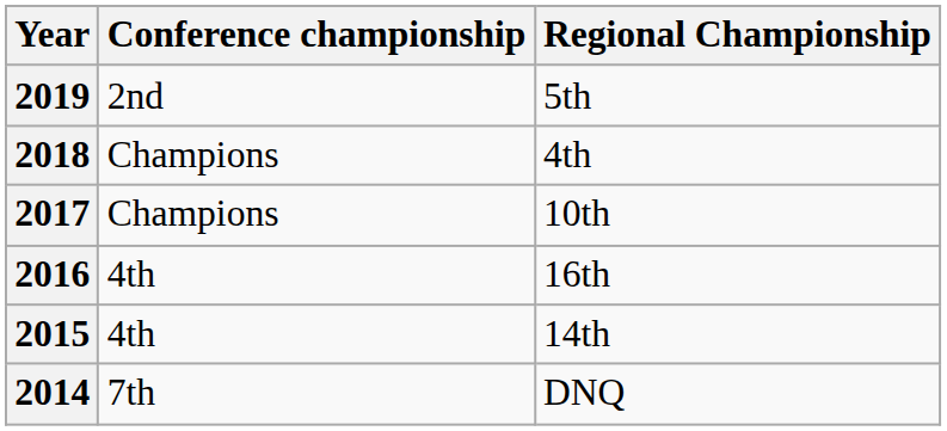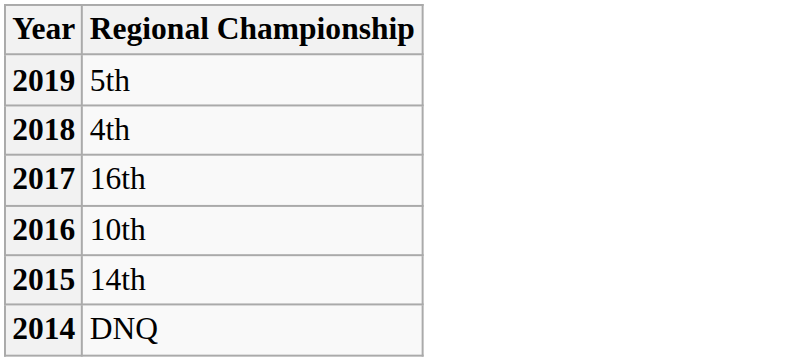 <table class="wikitable">
 <tr>
 <th>Year</th>
-<th>Conference championship</th>
 <th>Regional Championship</th>
 </tr>
 <tr>
 <th>2019</th>
-<td>2nd</td>
 <td>5th</td>
 </tr>
 <tr>
 <th>2018</th>
-<td>Champions</td>
 <td>4th</td>
 </tr>
 <tr>
 <th>2017</th>
-<td>Champions</td>
+<td>16th</td>
+</tr>
+<tr>
+<th>2016</th>
 <td>10th</td>
 </tr>
 <tr>
-<th>2016</th>
-<td>4th</td>
-<td>16th</td>
-</tr>
-<tr>
 <th>2015</th>
-<td>4th</td>
 <td>14th</td>
 </tr>
 <tr>
 <th>2014</th>
-<td>7th</td>
 <td>DNQ</td>
 </tr>
 </table>
